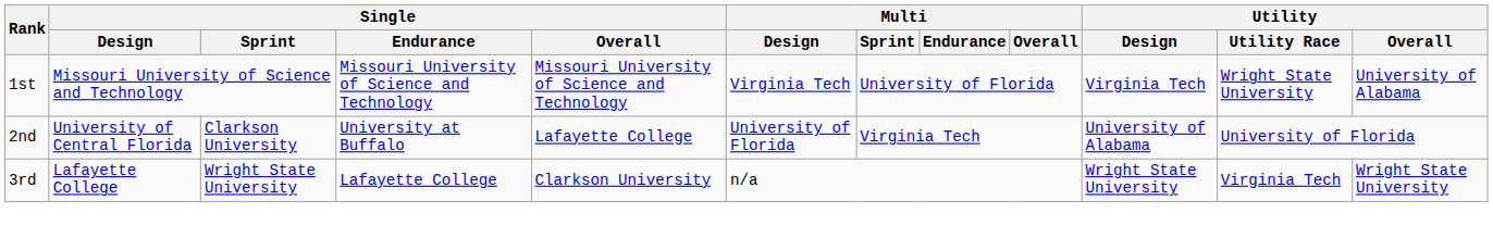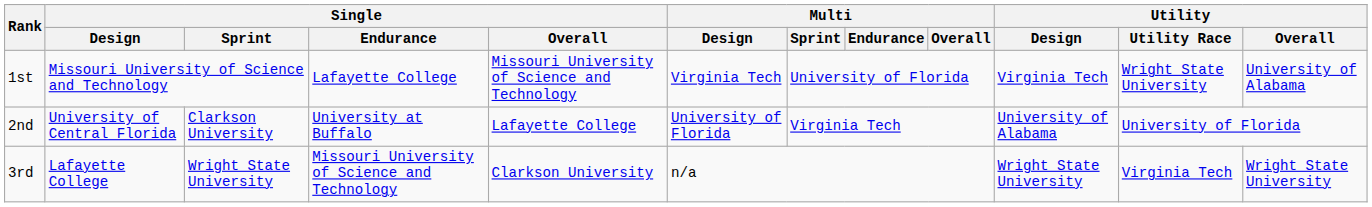 <table class="wikitable mw-collapsible">
 <tr>
 <th rowspan="2">Rank</th>
 <th colspan="4">Single</th>
 <th colspan="4">Multi</th>
 <th colspan="3">Utility</th>
 </tr>
 <tr>
 <th>Design</th>
 <th>Sprint</th>
 <th>Endurance</th>
 <th>Overall</th>
 <th>Design</th>
 <th>Sprint</th>
 <th>Endurance</th>
 <th>Overall</th>
 <th>Design</th>
 <th>Utility Race</th>
 <th>Overall</th>
 </tr>
 <tr>
 <td>1st</td>
 <td colspan="2"><a href='#'>Missouri University of Science and Technology</a></td>
-<td><a href='#'>Missouri University of Science and Technology</a></td>
+<td><a href='#'>Lafayette College</a></td>
 <td><a href='#'>Missouri University of Science and Technology</a></td>
 <td><a href='#'>Virginia Tech</a></td>
 <td colspan="3"><a href='#'>University of Florida</a></td>
 <td><a href='#'>Virginia Tech</a></td>
 <td><a href='#'>Wright State University</a></td>
 <td><a href='#'>University of Alabama</a></td>
 </tr>
 <tr>
 <td>2nd</td>
 <td><a href='#'>University of Central Florida</a></td>
 <td><a href='#'>Clarkson University</a></td>
 <td><a href='#'>University at Buffalo</a></td>
 <td><a href='#'>Lafayette College</a></td>
 <td><a href='#'>University of Florida</a></td>
 <td colspan="3"><a href='#'>Virginia Tech</a></td>
 <td><a href='#'>University of Alabama</a></td>
 <td colspan="2"><a href='#'>University of Florida</a></td>
 </tr>
 <tr>
 <td>3rd</td>
 <td><a href='#'>Lafayette College</a></td>
 <td><a href='#'>Wright State University</a></td>
-<td><a href='#'>Lafayette College</a></td>
+<td><a href='#'>Missouri University of Science and Technology</a></td>
 <td><a href='#'>Clarkson University</a></td>
 <td colspan="4">n/a</td>
 <td><a href='#'>Wright State University</a></td>
 <td><a href='#'>Virginia Tech</a></td>
 <td><a href='#'>Wright State University</a></td>
 </tr>
 </table>
